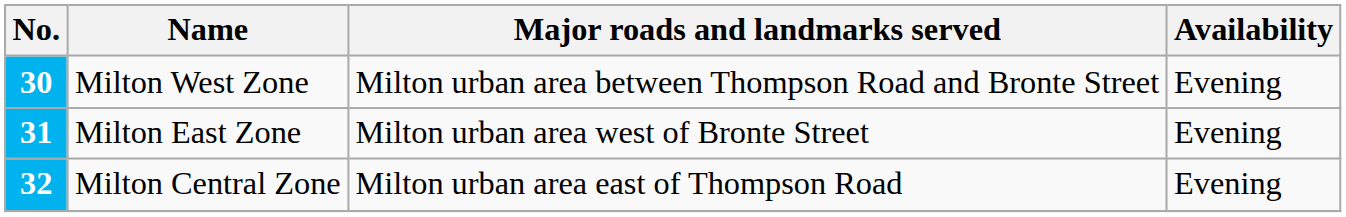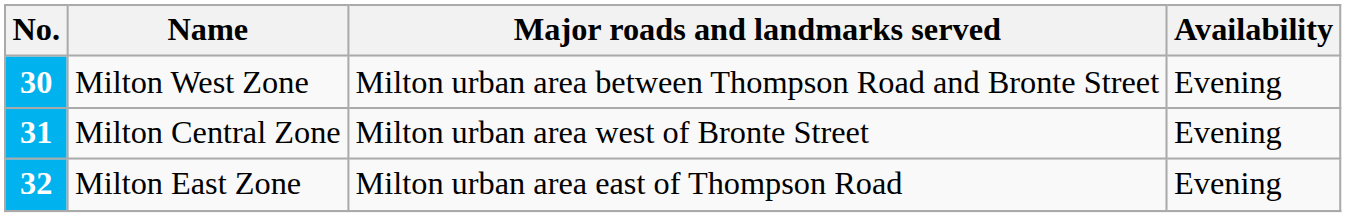 <table class="wikitable">
 <tr>
 <th>No.</th>
 <th>Name</th>
 <th>Major roads and landmarks served</th>
 <th>Availability</th>
 </tr>
 <tr>
 <th style="background:#00b3ee;color:white" align="center" valign=center>30</th>
 <td>Milton West Zone</td>
 <td>Milton urban area between Thompson Road and Bronte Street</td>
 <td>Evening</td>
 </tr>
 <tr>
 <th style="background:#00b3ee;color:white" align="center" valign=center>31</th>
-<td>Milton East Zone</td>
+<td>Milton Central Zone</td>
 <td>Milton urban area west of Bronte Street</td>
 <td>Evening</td>
 </tr>
 <tr>
 <th style="background:#00b3ee;color:white" align="center" valign=center>32</th>
-<td>Milton Central Zone</td>
+<td>Milton East Zone</td>
 <td>Milton urban area east of Thompson Road</td>
 <td>Evening</td>
 </tr>
 <tr align="left">
 </tr>
 </table>
